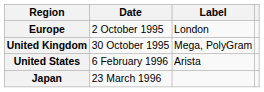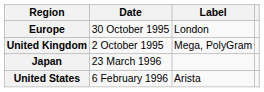 <table class="wikitable plainrowheaders">
 <tr>
 <th scope="col">Region</th>
 <th scope="col">Date</th>
 <th scope="col">Label</th>
 <th scope="col"></th>
 </tr>
 <tr>
 <th scope="row">Europe</th>
-<td>2 October 1995</td>
+<td>30 October 1995</td>
 <td>London</td>
 <td></td>
 </tr>
 <tr>
 <th scope="row">United Kingdom</th>
-<td>30 October 1995</td>
+<td>2 October 1995</td>
 <td>Mega, PolyGram</td>
+<td></td>
+</tr>
+<tr>
+<th scope="row">Japan</th>
+<td>23 March 1996</td>
+<td></td>
 <td></td>
 </tr>
 <tr>
 <th scope="row">United States</th>
 <td>6 February 1996</td>
 <td>Arista</td>
 <td></td>
 </tr>
-<tr>
-<th scope="row">Japan</th>
-<td>23 March 1996</td>
-<td></td>
-<td></td>
-</tr>
 </table>
